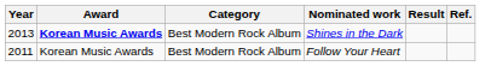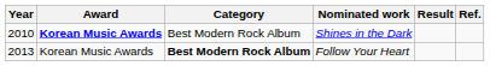 <table class="wikitable">
 <tr>
 <th>Year</th>
 <th>Award</th>
 <th>Category</th>
 <th>Nominated work</th>
 <th>Result</th>
 <th>Ref.</th>
 </tr>
 <tr>
-<td>2013</td>
+<td>2010</td>
 <td><strong><a href='#'>Korean Music Awards</a></strong></td>
 <td>Best Modern Rock Album</td>
 <td><em><a href='#'>Shines in the Dark</a></em></td>
 <td></td>
 <td></td>
 </tr>
 <tr>
-<td>2011</td>
+<td>2013</td>
 <td>Korean Music Awards</td>
-<td>Best Modern Rock Album</td>
+<td><strong>Best Modern Rock Album</strong></td>
 <td><em>Follow Your Heart</em></td>
 <td></td>
 <td></td>
 </tr>
 </table>
